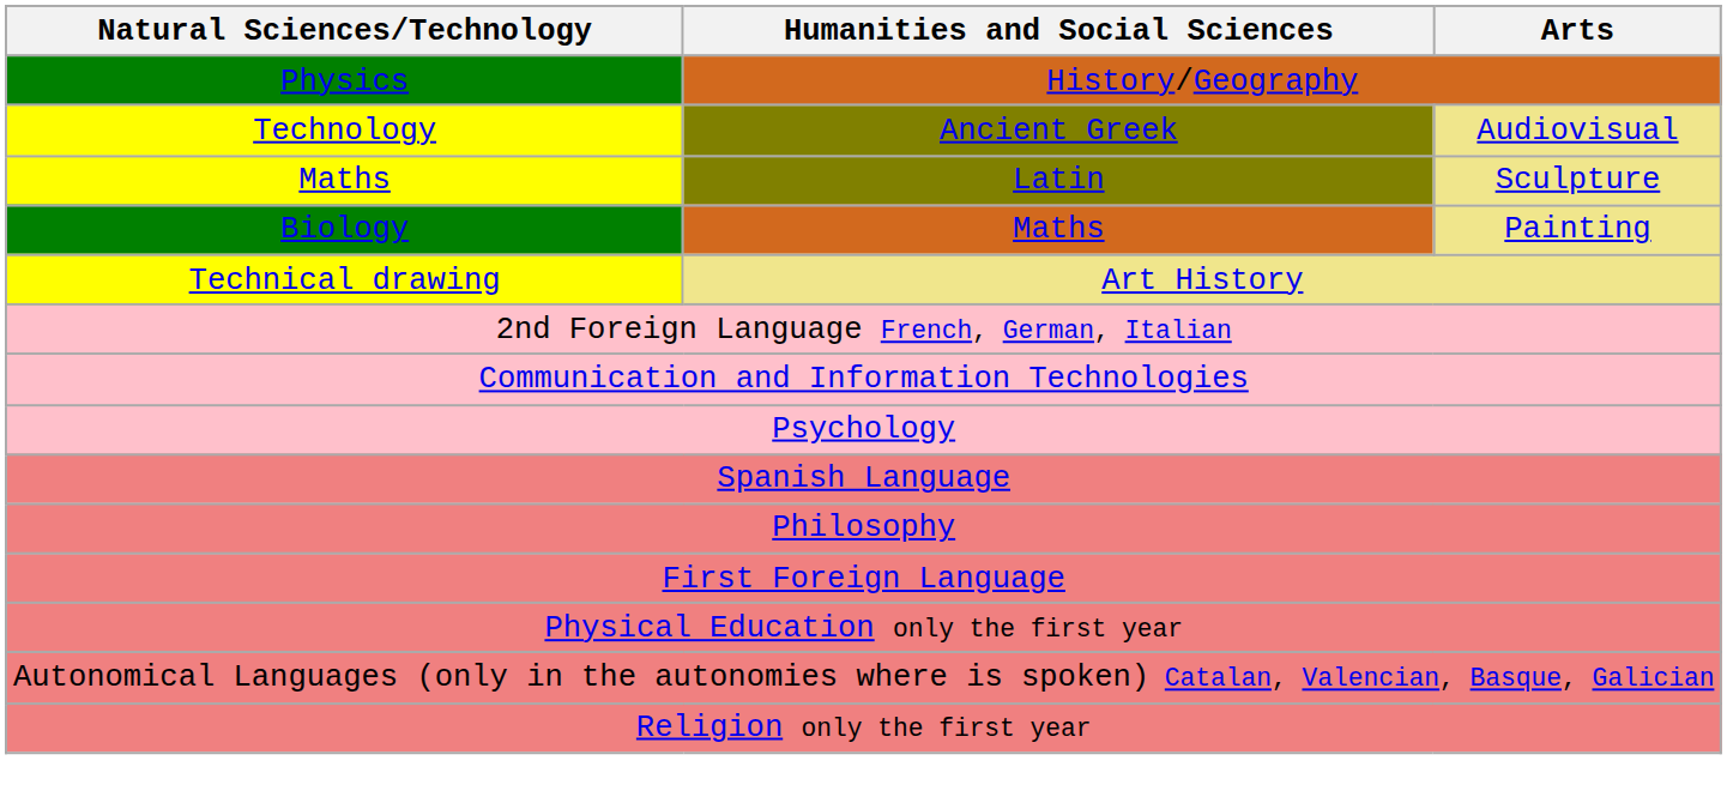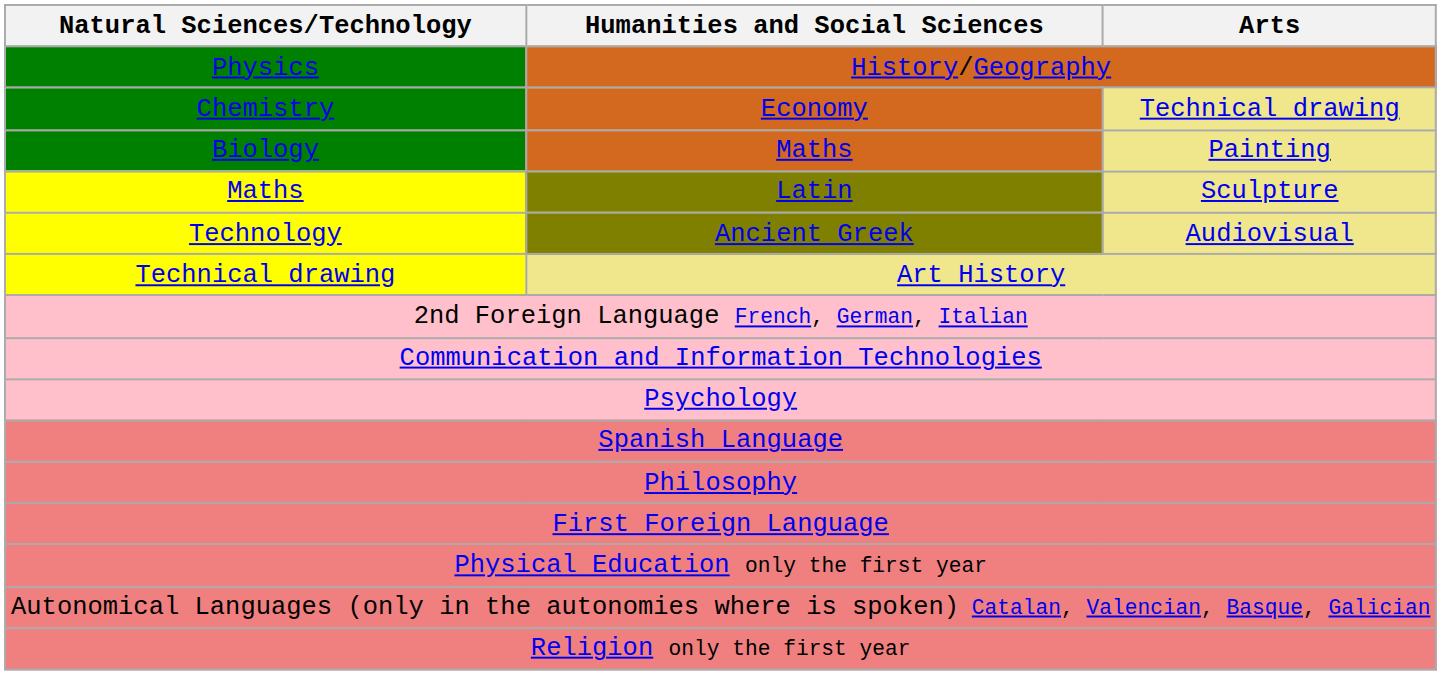 <table class="wikitable">
 <tr style="text-align:center;">
 <th>Natural Sciences/Technology</th>
 <th>Humanities and Social Sciences</th>
 <th>Arts</th>
 </tr>
 <tr style="text-align:center;">
 <td style="background:green;"><a href='#'>Physics</a></td>
 <td colspan="2" style="background:#d2691e;"><a href='#'>History</a>/<a href='#'>Geography</a></td>
 </tr>
 <tr style="text-align:center;">
-<td style="background:yellow;"><a href='#'>Technology</a></td>
-<td style="background:olive;"><a href='#'>Ancient Greek</a></td>
-<td style="background:khaki;"><a href='#'>Audiovisual</a></td>
+<td style="background:green;"><a href='#'>Chemistry</a></td>
+<td style="background:#d2691e;"><a href='#'>Economy</a></td>
+<td style="background:khaki;"><a href='#'>Technical drawing</a></td>
+</tr>
+<tr style="text-align:center;">
+<td style="background:green;"><a href='#'>Biology</a></td>
+<td style="background:#d2691e;"><a href='#'>Maths</a></td>
+<td style="background:khaki;"><a href='#'>Painting</a></td>
 </tr>
 <tr style="text-align:center;">
 <td style="background:yellow;"><a href='#'>Maths</a></td>
 <td style="background:olive;"><a href='#'>Latin</a></td>
 <td style="background:khaki;"><a href='#'>Sculpture</a></td>
 </tr>
 <tr style="text-align:center;">
-<td style="background:green;"><a href='#'>Biology</a></td>
-<td style="background:#d2691e;"><a href='#'>Maths</a></td>
-<td style="background:khaki;"><a href='#'>Painting</a></td>
+<td style="background:yellow;"><a href='#'>Technology</a></td>
+<td style="background:olive;"><a href='#'>Ancient Greek</a></td>
+<td style="background:khaki;"><a href='#'>Audiovisual</a></td>
 </tr>
 <tr style="text-align:center;">
 <td style="background:yellow;"><a href='#'>Technical drawing</a></td>
 <td colspan="2" style="background:Khaki;"><a href='#'>Art History</a></td>
 </tr>
 <tr style="text-align:center;">
 <td colspan="3" style="background:pink;">2nd Foreign Language <small><a href='#'>French</a>, <a href='#'>German</a>, <a href='#'>Italian</a> </small></td>
 </tr>
 <tr style="text-align:center;">
 <td colspan="3" style="background:pink;"><a href='#'>Communication and Information Technologies</a></td>
 </tr>
 <tr style="text-align:center;">
 <td colspan="3" style="background:pink;"><a href='#'>Psychology</a></td>
 </tr>
 <tr style="text-align:center;">
 <td colspan="3" style="background:#f08080;"><a href='#'>Spanish Language</a></td>
 </tr>
 <tr style="text-align:center;">
 <td colspan="3" style="background:#f08080;"><a href='#'>Philosophy</a></td>
 </tr>
 <tr style="text-align:center;">
 <td colspan="3" style="background:#f08080;"><a href='#'>First Foreign Language</a></td>
 </tr>
 <tr style="text-align:center;">
 <td colspan="3" style="background:#f08080;"><a href='#'>Physical Education</a> <small>only the first year</small></td>
 </tr>
 <tr style="text-align:center;">
 <td colspan="3" style="background:#f08080;">Autonomical Languages (only in the autonomies where is spoken)<small> <a href='#'>Catalan</a>, <a href='#'>Valencian</a>, <a href='#'>Basque</a>, <a href='#'>Galician</a> </small></td>
 </tr>
 <tr style="text-align:center;">
 <td colspan="3" style="background:#f08080;"><a href='#'>Religion</a> <small>only the first year</small></td>
 </tr>
 </table>
